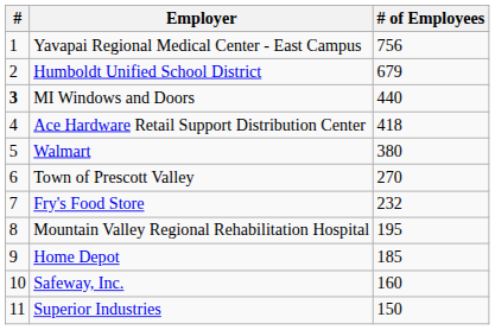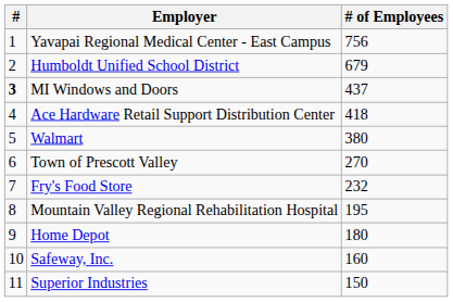 <table class="wikitable" border="1">
 <tr>
 <th>#</th>
 <th>Employer</th>
 <th># of Employees</th>
 </tr>
 <tr>
 <td>1</td>
 <td>Yavapai Regional Medical Center - East Campus</td>
 <td>756</td>
 </tr>
 <tr>
 <td>2</td>
 <td><a href='#'>Humboldt Unified School District</a></td>
 <td>679</td>
 </tr>
 <tr>
 <td><strong>3</strong></td>
 <td>MI Windows and Doors</td>
-<td>440</td>
+<td>437</td>
 </tr>
 <tr>
 <td>4</td>
 <td><a href='#'>Ace Hardware</a> Retail Support Distribution Center</td>
 <td>418</td>
 </tr>
 <tr>
 <td>5</td>
 <td><a href='#'>Walmart</a></td>
 <td>380</td>
 </tr>
 <tr>
 <td>6</td>
 <td>Town of Prescott Valley</td>
 <td>270</td>
 </tr>
 <tr>
 <td>7</td>
 <td><a href='#'>Fry's Food Store</a></td>
 <td>232</td>
 </tr>
 <tr>
 <td>8</td>
 <td>Mountain Valley Regional Rehabilitation Hospital</td>
 <td>195</td>
 </tr>
 <tr>
 <td>9</td>
 <td><a href='#'>Home Depot</a></td>
-<td>185</td>
+<td>180</td>
 </tr>
 <tr>
 <td>10</td>
 <td><a href='#'>Safeway, Inc.</a></td>
 <td>160</td>
 </tr>
 <tr>
 <td>11</td>
 <td><a href='#'>Superior Industries</a></td>
 <td>150</td>
 </tr>
 </table>
